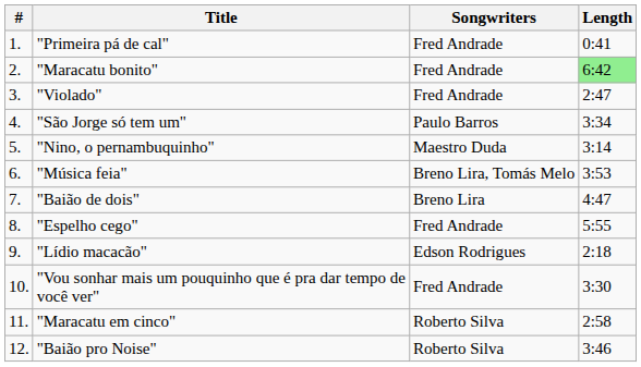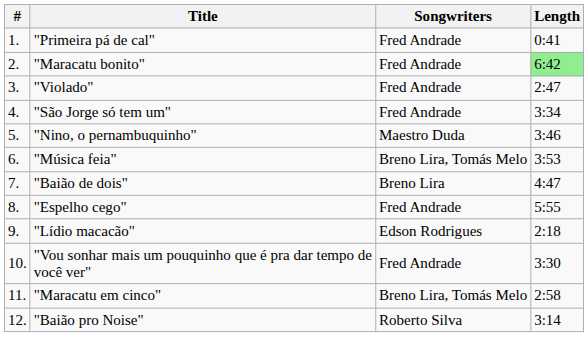 <table class="wikitable">
 <tr>
 <th>#</th>
 <th width="360">Title</th>
 <th>Songwriters</th>
 <th>Length</th>
 </tr>
 <tr>
 <td>1.</td>
 <td>"Primeira pá de cal"</td>
 <td>Fred Andrade</td>
 <td>0:41</td>
 </tr>
 <tr>
 <td>2.</td>
 <td>"Maracatu bonito"</td>
 <td>Fred Andrade</td>
 <td style="background: lightgreen;">6:42</td>
 </tr>
 <tr>
 <td>3.</td>
 <td>"Violado"</td>
 <td>Fred Andrade</td>
 <td>2:47</td>
 </tr>
 <tr>
 <td>4.</td>
 <td>"São Jorge só tem um"</td>
-<td>Paulo Barros</td>
+<td>Fred Andrade</td>
 <td>3:34</td>
 </tr>
 <tr>
 <td>5.</td>
 <td>"Nino, o pernambuquinho"</td>
 <td>Maestro Duda</td>
-<td>3:14</td>
+<td>3:46</td>
 </tr>
 <tr>
 <td>6.</td>
 <td>"Música feia"</td>
 <td>Breno Lira, Tomás Melo</td>
 <td>3:53</td>
 </tr>
 <tr>
 <td>7.</td>
 <td>"Baião de dois"</td>
 <td>Breno Lira</td>
 <td>4:47</td>
 </tr>
 <tr>
 <td>8.</td>
 <td>"Espelho cego"</td>
 <td>Fred Andrade</td>
 <td>5:55</td>
 </tr>
 <tr>
 <td>9.</td>
 <td>"Lídio macacão"</td>
 <td>Edson Rodrigues</td>
 <td>2:18</td>
 </tr>
 <tr>
 <td>10.</td>
 <td>"Vou sonhar mais um pouquinho que é pra dar tempo de você ver"</td>
 <td>Fred Andrade</td>
 <td>3:30</td>
 </tr>
 <tr>
 <td>11.</td>
 <td>"Maracatu em cinco"</td>
-<td>Roberto Silva</td>
+<td>Breno Lira, Tomás Melo</td>
 <td>2:58</td>
 </tr>
 <tr>
 <td>12.</td>
 <td>"Baião pro Noise"</td>
 <td>Roberto Silva</td>
-<td>3:46</td>
+<td>3:14</td>
 </tr>
 </table>
